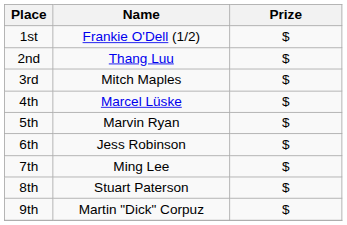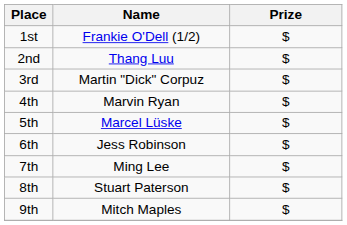 <table class="wikitable" style="text-align:center">
 <tr>
 <th width="50">Place</th>
 <th width="200">Name</th>
 <th width="125">Prize</th>
 </tr>
 <tr>
 <td>1st</td>
 <td><a href='#'>Frankie O'Dell</a> (1/2)</td>
 <td>$</td>
 </tr>
 <tr>
 <td>2nd</td>
 <td><a href='#'>Thang Luu</a></td>
 <td>$</td>
 </tr>
 <tr>
 <td>3rd</td>
-<td>Mitch Maples</td>
+<td>Martin "Dick" Corpuz</td>
 <td>$</td>
 </tr>
 <tr>
 <td>4th</td>
-<td><a href='#'>Marcel Lüske</a></td>
+<td>Marvin Ryan</td>
 <td>$</td>
 </tr>
 <tr>
 <td>5th</td>
-<td>Marvin Ryan</td>
+<td><a href='#'>Marcel Lüske</a></td>
 <td>$</td>
 </tr>
 <tr>
 <td>6th</td>
 <td>Jess Robinson</td>
 <td>$</td>
 </tr>
 <tr>
 <td>7th</td>
 <td>Ming Lee</td>
 <td>$</td>
 </tr>
 <tr>
 <td>8th</td>
 <td>Stuart Paterson</td>
 <td>$</td>
 </tr>
 <tr>
 <td>9th</td>
-<td>Martin "Dick" Corpuz</td>
+<td>Mitch Maples</td>
 <td>$</td>
 </tr>
 <tr>
 </tr>
 </table>
